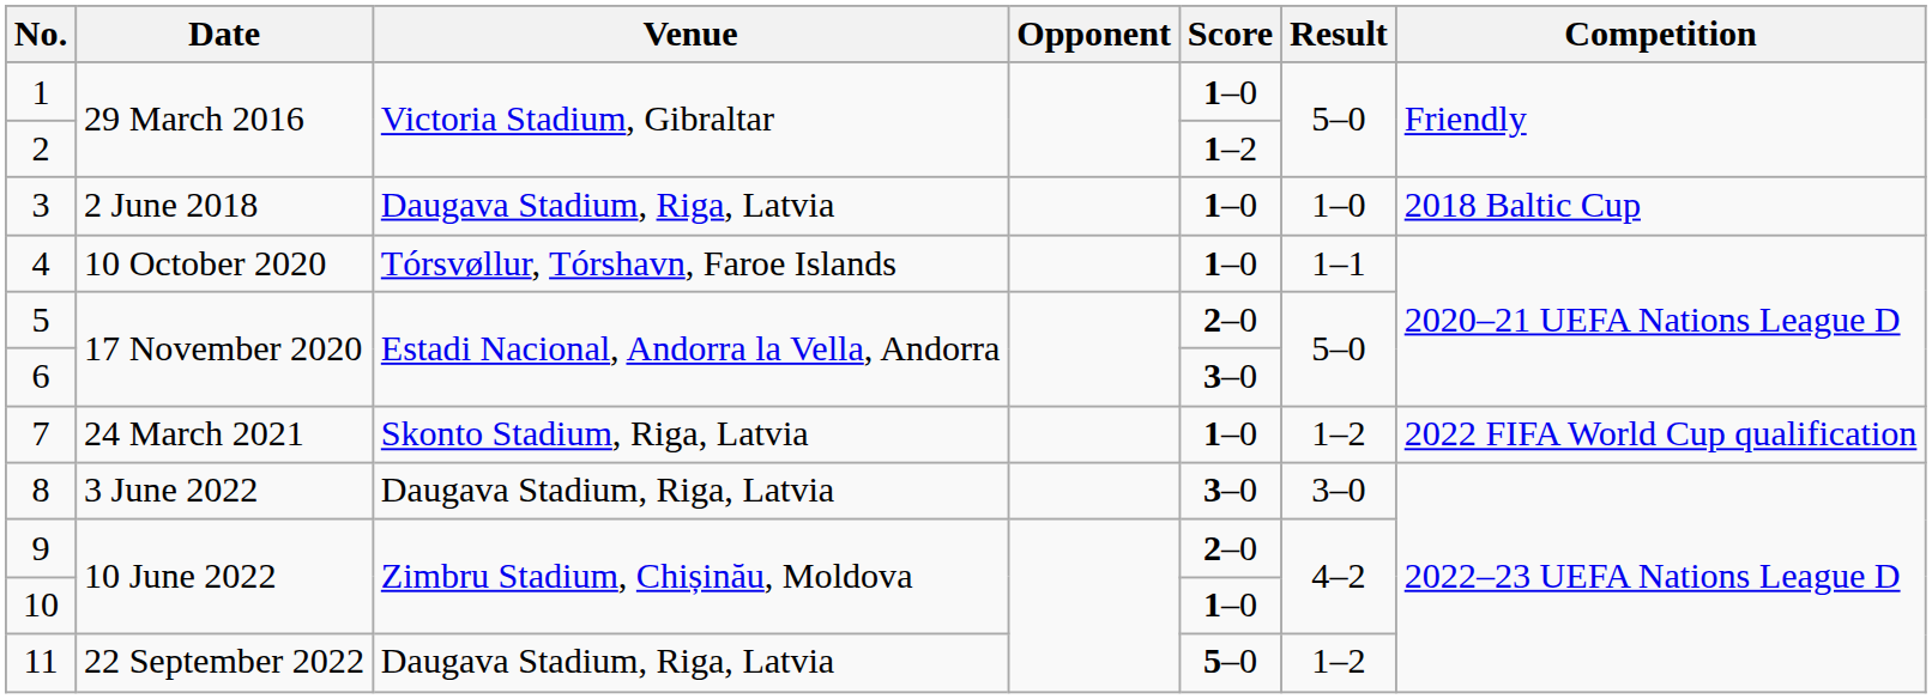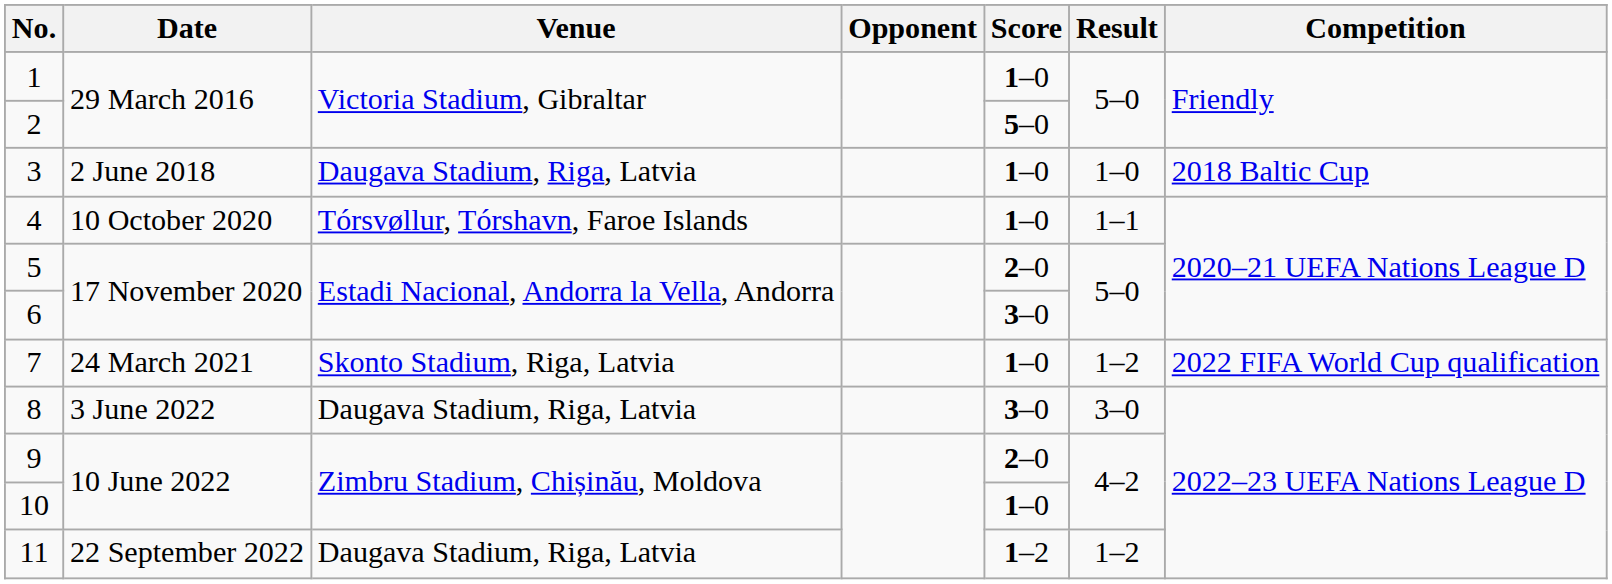 <table class="wikitable sortable">
 <tr>
 <th scope="col">No.</th>
 <th scope="col">Date</th>
 <th scope="col">Venue</th>
 <th scope="col">Opponent</th>
 <th scope="col">Score</th>
 <th scope="col">Result</th>
 <th scope="col">Competition</th>
 </tr>
 <tr>
 <td align="center">1</td>
 <td rowspan="2">29 March 2016</td>
 <td rowspan="2"><a href='#'>Victoria Stadium</a>, Gibraltar</td>
 <td rowspan="2"></td>
 <td align="center"><strong>1</strong>–0</td>
 <td rowspan="2" style="text-align:center">5–0</td>
 <td rowspan="2"><a href='#'>Friendly</a></td>
 </tr>
 <tr>
 <td align="center">2</td>
-<td align="center"><strong>1</strong>–2</td>
+<td align="center"><strong>5</strong>–0</td>
 </tr>
 <tr>
 <td align="center">3</td>
 <td>2 June 2018</td>
 <td><a href='#'>Daugava Stadium</a>, <a href='#'>Riga</a>, Latvia</td>
 <td></td>
 <td align="center"><strong>1</strong>–0</td>
 <td align="center">1–0</td>
 <td><a href='#'>2018 Baltic Cup</a></td>
 </tr>
 <tr>
 <td align="center">4</td>
 <td>10 October 2020</td>
 <td><a href='#'>Tórsvøllur</a>, <a href='#'>Tórshavn</a>, Faroe Islands</td>
 <td></td>
 <td align="center"><strong>1</strong>–0</td>
 <td align="center">1–1</td>
 <td rowspan="3"><a href='#'>2020–21 UEFA Nations League D</a></td>
 </tr>
 <tr>
 <td align="center">5</td>
 <td rowspan="2">17 November 2020</td>
 <td rowspan="2"><a href='#'>Estadi Nacional</a>, <a href='#'>Andorra la Vella</a>, Andorra</td>
 <td rowspan="2"></td>
 <td align="center"><strong>2</strong>–0</td>
 <td rowspan="2" style="text-align:center">5–0</td>
 </tr>
 <tr>
 <td align="center">6</td>
 <td align="center"><strong>3</strong>–0</td>
 </tr>
 <tr>
 <td align="center">7</td>
 <td>24 March 2021</td>
 <td><a href='#'>Skonto Stadium</a>, Riga, Latvia</td>
 <td></td>
 <td align="center"><strong>1</strong>–0</td>
 <td align="center">1–2</td>
 <td><a href='#'>2022 FIFA World Cup qualification</a></td>
 </tr>
 <tr>
 <td align="center">8</td>
 <td>3 June 2022</td>
 <td>Daugava Stadium, Riga, Latvia</td>
 <td></td>
 <td align="center"><strong>3</strong>–0</td>
 <td align="center">3–0</td>
 <td rowspan="4"><a href='#'>2022–23 UEFA Nations League D</a></td>
 </tr>
 <tr>
 <td align="center">9</td>
 <td rowspan="2">10 June 2022</td>
 <td rowspan="2"><a href='#'>Zimbru Stadium</a>, <a href='#'>Chișinău</a>, Moldova</td>
 <td rowspan="3"></td>
 <td align="center"><strong>2</strong>–0</td>
 <td rowspan="2" align="center">4–2</td>
 </tr>
 <tr>
 <td align="center">10</td>
 <td align="center"><strong>1</strong>–0</td>
 </tr>
 <tr>
 <td align="center">11</td>
 <td>22 September 2022</td>
 <td>Daugava Stadium, Riga, Latvia</td>
-<td align="center"><strong>5</strong>–0</td>
+<td align="center"><strong>1</strong>–2</td>
 <td align="center">1–2</td>
 </tr>
 </table>
